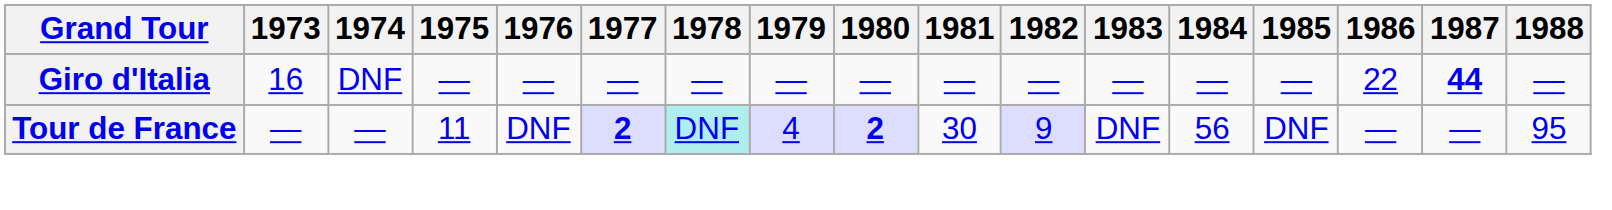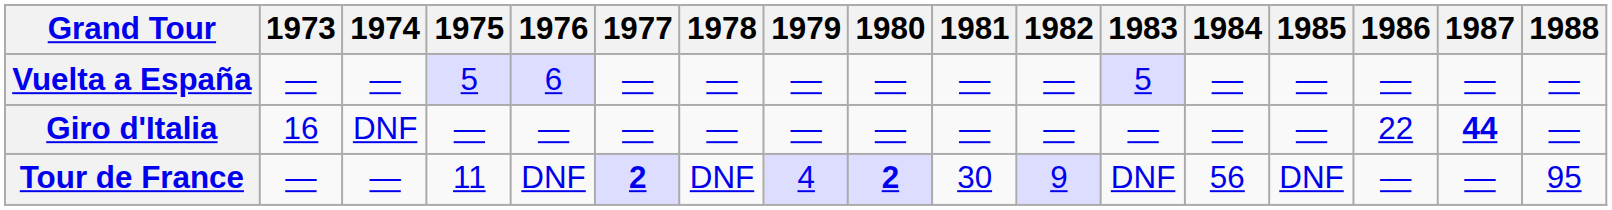 <table class="wikitable plainrowheaders">
 <tr>
 <th scope="col"><a href='#'>Grand Tour</a></th>
 <th scope="col">1973</th>
 <th scope="col">1974</th>
 <th scope="col">1975</th>
 <th scope="col">1976</th>
 <th scope="col">1977</th>
 <th scope="col">1978</th>
 <th scope="col">1979</th>
 <th scope="col">1980</th>
 <th scope="col">1981</th>
 <th scope="col">1982</th>
 <th scope="col">1983</th>
 <th scope="col">1984</th>
 <th scope="col">1985</th>
 <th scope="col">1986</th>
 <th scope="col">1987</th>
 <th scope="col">1988</th>
+</tr>
+<tr style="text-align:center;">
+<th scope="row"> <a href='#'>Vuelta a España</a></th>
+<td><a href='#'>—</a></td>
+<td><a href='#'>—</a></td>
+<td style="background:#ddddff;"><a href='#'>5</a></td>
+<td style="background:#ddddff;"><a href='#'>6</a></td>
+<td><a href='#'>—</a></td>
+<td><a href='#'>—</a></td>
+<td><a href='#'>—</a></td>
+<td><a href='#'>—</a></td>
+<td><a href='#'>—</a></td>
+<td><a href='#'>—</a></td>
+<td style="background:#ddddff;"><a href='#'>5</a></td>
+<td><a href='#'>—</a></td>
+<td><a href='#'>—</a></td>
+<td><a href='#'>—</a></td>
+<td><a href='#'>—</a></td>
+<td><a href='#'>—</a></td>
 </tr>
 <tr style="text-align:center;">
 <th scope="row"> <a href='#'>Giro d'Italia</a></th>
 <td><a href='#'>16</a></td>
 <td><a href='#'>DNF</a></td>
 <td><a href='#'>—</a></td>
 <td><a href='#'>—</a></td>
 <td><a href='#'>—</a></td>
 <td><a href='#'>—</a></td>
 <td><a href='#'>—</a></td>
 <td><a href='#'>—</a></td>
 <td><a href='#'>—</a></td>
 <td><a href='#'>—</a></td>
 <td><a href='#'>—</a></td>
 <td><a href='#'>—</a></td>
 <td><a href='#'>—</a></td>
 <td><a href='#'>22</a></td>
 <td><strong><a href='#'>44</a></strong></td>
 <td><a href='#'>—</a></td>
 </tr>
 <tr style="text-align:center;">
 <th scope="row"> <a href='#'>Tour de France</a></th>
 <td><a href='#'>—</a></td>
 <td><a href='#'>—</a></td>
 <td><a href='#'>11</a></td>
 <td><a href='#'>DNF</a></td>
 <td style="background:#ddddff;"><a href='#'><strong>2</strong></a></td>
-<td style="background: paleturquoise;"><a href='#'>DNF</a></td>
+<td><a href='#'>DNF</a></td>
 <td style="background:#ddddff;"><a href='#'>4</a></td>
 <td style="background:#ddddff;"><a href='#'><strong>2</strong></a></td>
 <td><a href='#'>30</a></td>
 <td style="background:#ddddff;"><a href='#'>9</a></td>
 <td><a href='#'>DNF</a></td>
 <td><a href='#'>56</a></td>
 <td><a href='#'>DNF</a></td>
 <td><a href='#'>—</a></td>
 <td><a href='#'>—</a></td>
 <td><a href='#'>95</a></td>
 </tr>
 </table>
